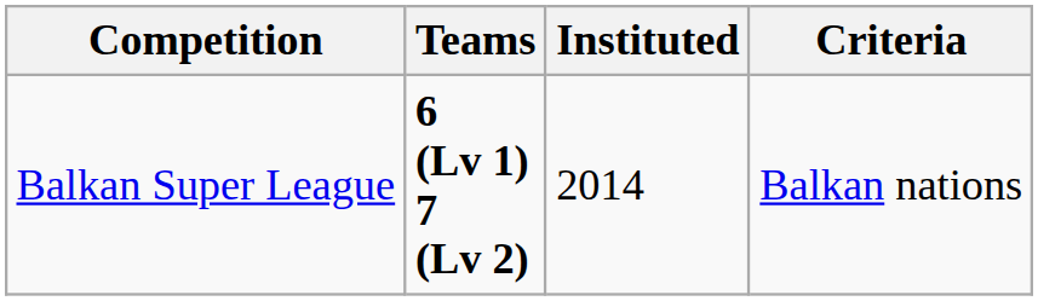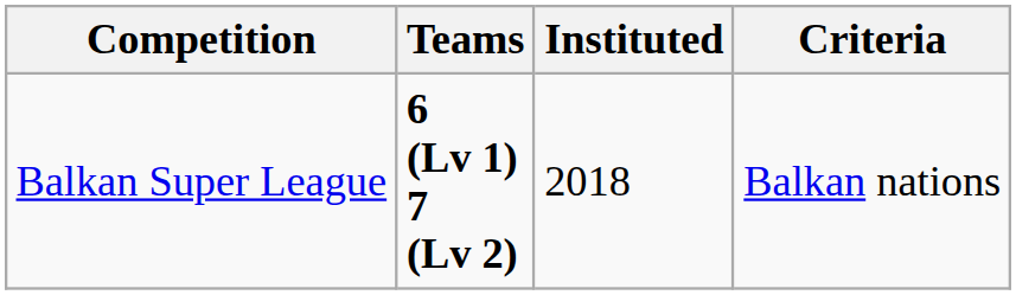 <table class="wikitable">
 <tr>
 <th>Competition</th>
 <th>Teams</th>
 <th>Instituted</th>
 <th>Criteria</th>
 </tr>
 <tr>
 <td><a href='#'>Balkan Super League</a></td>
 <td><strong>6<br>(Lv 1)<br>7<br>(Lv 2)</strong></td>
-<td>2014</td>
+<td>2018</td>
 <td><a href='#'>Balkan</a> nations</td>
 </tr>
 </table>
